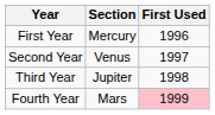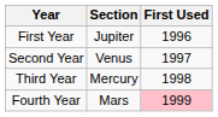 <table class="wikitable" style="text-align:center">
 <tr>
 <th>Year</th>
 <th>Section</th>
 <th>First Used</th>
 </tr>
 <tr>
 <td>First Year</td>
-<td>Mercury</td>
+<td>Jupiter</td>
 <td>1996</td>
 </tr>
 <tr>
 <td>Second Year</td>
 <td>Venus</td>
 <td>1997</td>
 </tr>
 <tr>
 <td>Third Year</td>
-<td>Jupiter</td>
+<td>Mercury</td>
 <td>1998</td>
 </tr>
 <tr>
 <td>Fourth Year</td>
 <td>Mars</td>
 <td style="background: pink;">1999</td>
 </tr>
 </table>
